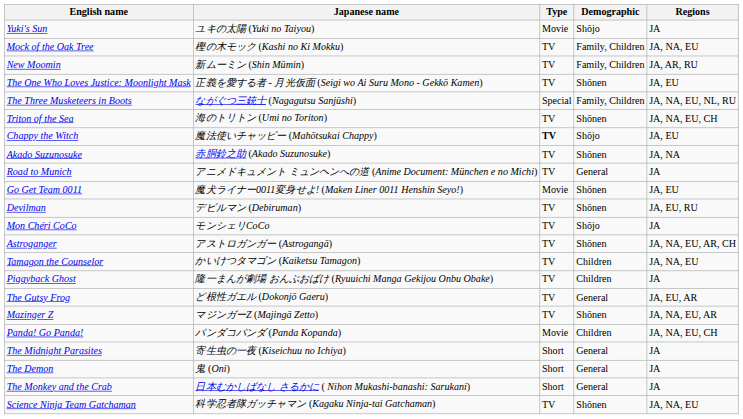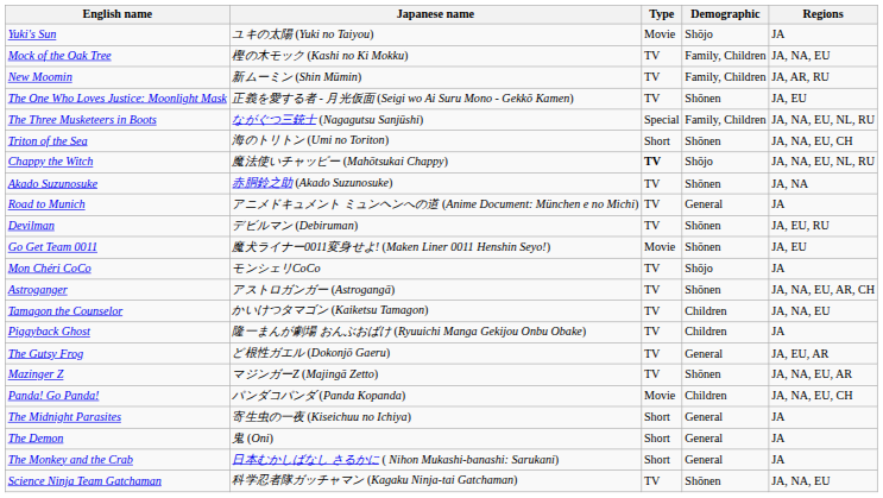 <table class="wikitable sortable" border="1">
 <tr>
 <th>English name</th>
 <th>Japanese name</th>
 <th>Type</th>
 <th>Demographic</th>
 <th>Regions</th>
 </tr>
 <tr>
 <td><em><a href='#'>Yuki's Sun</a></em></td>
 <td><em>ユキの太陽</em> (<em>Yuki no Taiyou</em>)</td>
 <td>Movie</td>
 <td>Shōjo</td>
 <td>JA</td>
 </tr>
 <tr>
 <td><em><a href='#'>Mock of the Oak Tree</a></em></td>
 <td><em>樫の木モック</em> (<em>Kashi no Ki Mokku</em>)</td>
 <td>TV</td>
 <td>Family, Children</td>
 <td>JA, NA, EU</td>
 </tr>
 <tr>
 <td><em><a href='#'>New Moomin</a></em></td>
 <td><em>新ムーミン</em> (<em>Shin Mūmin</em>)</td>
 <td>TV</td>
 <td>Family, Children</td>
 <td>JA, AR, RU</td>
 </tr>
 <tr>
 <td><em><a href='#'>The One Who Loves Justice: Moonlight Mask</a></em></td>
 <td><em>正義を愛する者 - 月光仮面</em> (<em>Seigi wo Ai Suru Mono - Gekkō Kamen</em>)</td>
 <td>TV</td>
 <td>Shōnen</td>
 <td>JA, EU</td>
 </tr>
 <tr>
 <td><em><a href='#'>The Three Musketeers in Boots</a></em></td>
 <td><em><a href='#'>ながぐつ三銃士</a></em> (<em>Nagagutsu Sanjūshi</em>)</td>
 <td>Special</td>
 <td>Family, Children</td>
 <td>JA, NA, EU, NL, RU</td>
 </tr>
 <tr>
 <td><em><a href='#'>Triton of the Sea</a></em></td>
 <td><em>海のトリトン</em> (<em>Umi no Toriton</em>)</td>
-<td>TV</td>
+<td>Short</td>
 <td>Shōnen</td>
 <td>JA, NA, EU, CH</td>
 </tr>
 <tr>
 <td><em><a href='#'>Chappy the Witch</a></em></td>
 <td><em>魔法使いチャッピー</em> (<em>Mahōtsukai Chappy</em>)</td>
 <td><strong>TV</strong></td>
 <td>Shōjo</td>
-<td>JA, EU</td>
+<td>JA, NA, EU, NL, RU</td>
 </tr>
 <tr>
 <td><em><a href='#'>Akado Suzunosuke</a></em></td>
 <td><em><a href='#'>赤胴鈴之助</a></em> (<em>Akado Suzunosuke</em>)</td>
 <td>TV</td>
 <td>Shōnen</td>
 <td>JA, NA</td>
 </tr>
 <tr>
 <td><em><a href='#'>Road to Munich</a></em></td>
 <td><em>アニメドキュメント ミュンヘンへの道</em> (<em>Anime Document: München e no Michi</em>)</td>
 <td>TV</td>
 <td>General</td>
 <td>JA</td>
 </tr>
 <tr>
+<td><em><a href='#'>Devilman</a></em></td>
+<td><em>デビルマン</em> (<em>Debiruman</em>)</td>
+<td>TV</td>
+<td>Shōnen</td>
+<td>JA, EU, RU</td>
+</tr>
+<tr>
 <td><em><a href='#'>Go Get Team 0011</a></em></td>
 <td><em>魔犬ライナー0011変身せよ!</em> (<em>Maken Liner 0011 Henshin Seyo!</em>)</td>
 <td>Movie</td>
 <td>Shōnen</td>
 <td>JA, EU</td>
-</tr>
-<tr>
-<td><em><a href='#'>Devilman</a></em></td>
-<td><em>デビルマン</em> (<em>Debiruman</em>)</td>
-<td>TV</td>
-<td>Shōnen</td>
-<td>JA, EU, RU</td>
 </tr>
 <tr>
 <td><em><a href='#'>Mon Chéri CoCo</a></em></td>
 <td><em>モンシェリCoCo</em></td>
 <td>TV</td>
 <td>Shōjo</td>
 <td>JA</td>
 </tr>
 <tr>
 <td><em><a href='#'>Astroganger</a></em></td>
 <td><em>アストロガンガー</em> (<em>Astrogangā</em>)</td>
 <td>TV</td>
 <td>Shōnen</td>
 <td>JA, NA, EU, AR, CH</td>
 </tr>
 <tr>
 <td><em><a href='#'>Tamagon the Counselor</a></em></td>
 <td><em>かいけつタマゴン</em> (<em>Kaiketsu Tamagon</em>)</td>
 <td>TV</td>
 <td>Children</td>
 <td>JA, NA, EU</td>
 </tr>
 <tr>
 <td><em><a href='#'>Piggyback Ghost</a></em></td>
 <td><em>隆一まんが劇場 おんぶおばけ</em> (<em>Ryuuichi Manga Gekijou Onbu Obake</em>)</td>
 <td>TV</td>
 <td>Children</td>
 <td>JA</td>
 </tr>
 <tr>
 <td><em><a href='#'>The Gutsy Frog</a></em></td>
 <td><em>ど根性ガエル</em> (<em>Dokonjō Gaeru</em>)</td>
 <td>TV</td>
 <td>General</td>
 <td>JA, EU, AR</td>
 </tr>
 <tr>
 <td><em><a href='#'>Mazinger Z</a></em></td>
 <td><em>マジンガーZ</em> (<em>Majingā Zetto</em>)</td>
 <td>TV</td>
 <td>Shōnen</td>
 <td>JA, NA, EU, AR</td>
 </tr>
 <tr>
 <td><em><a href='#'>Panda! Go Panda!</a></em></td>
 <td><em>パンダコパンダ</em> (<em>Panda Kopanda</em>)</td>
 <td>Movie</td>
 <td>Children</td>
 <td>JA, NA, EU, CH</td>
 </tr>
 <tr>
 <td><em> <a href='#'>The Midnight Parasites</a></em></td>
 <td><em>寄生虫の一夜</em> (<em>Kiseichuu no Ichiya</em>)</td>
 <td>Short</td>
 <td>General</td>
 <td>JA</td>
 </tr>
 <tr>
 <td><em><a href='#'>The Demon</a></em></td>
 <td><em>鬼</em> (<em>Oni</em>)</td>
 <td>Short</td>
 <td>General</td>
 <td>JA</td>
 </tr>
 <tr>
 <td><em><a href='#'>The Monkey and the Crab</a></em></td>
 <td><em><a href='#'>日本むかしばなし さるかに</a></em> (<em> Nihon Mukashi-banashi: Sarukani</em>)</td>
 <td>Short</td>
 <td>General</td>
 <td>JA</td>
 </tr>
 <tr>
 <td><em><a href='#'>Science Ninja Team Gatchaman</a></em></td>
 <td><em>科学忍者隊ガッチャマン</em> (<em>Kagaku Ninja-tai Gatchaman</em>)</td>
 <td>TV</td>
 <td>Shōnen</td>
 <td>JA, NA, EU</td>
 </tr>
 </table>
